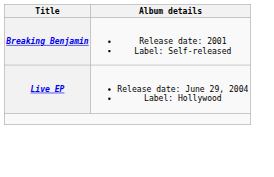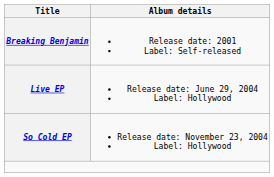 <table class="wikitable plainrowheaders" style="text-align:center">
 <tr>
 <th scope="col">Title</th>
 <th scope="col">Album details</th>
 </tr>
 <tr>
 <th scope="row"><em><a href='#'>Breaking Benjamin</a></em></th>
 <td><br><ul><li>Release date: 2001</li><li>Label: Self-released</li></ul></td>
 </tr>
 <tr>
 <th scope="row"><em><a href='#'>Live EP</a></em></th>
 <td><br><ul><li>Release date: June 29, 2004</li><li>Label: Hollywood</li></ul></td>
 </tr>
 <tr>
+<th scope="row"><em><a href='#'>So Cold EP</a></em></th>
+<td><br><ul><li>Release date: November 23, 2004</li><li>Label: Hollywood</li></ul></td>
+</tr>
+<tr>
 <td colspan="2" style="font-size: 85%"> </td>
 </tr>
 </table>
